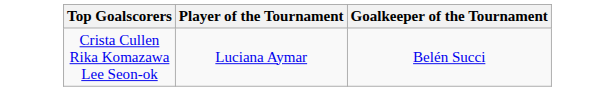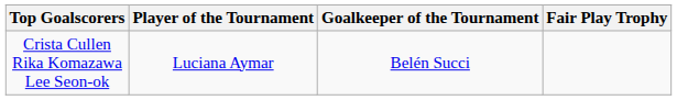 <table class=wikitable style="margin:auto; text-align:center">
 <tr>
 <th>Top Goalscorers</th>
 <th>Player of the Tournament</th>
 <th>Goalkeeper of the Tournament</th>
+<th>Fair Play Trophy</th>
 </tr>
 <tr>
 <td> <a href='#'>Crista Cullen</a><br> <a href='#'>Rika Komazawa</a><br> <a href='#'>Lee Seon-ok</a></td>
 <td> <a href='#'>Luciana Aymar</a></td>
 <td> <a href='#'>Belén Succi</a></td>
+<td></td>
 </tr>
 </table>
